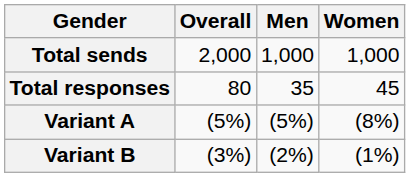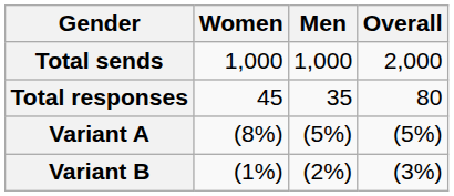 <table class="wikitable" style="text-align:right">
 <tr>
 <th>Gender</th>
+<th>Women</th>
+<th>Men</th>
 <th>Overall</th>
-<th>Men</th>
-<th>Women</th>
 </tr>
 <tr>
 <th>Total sends</th>
-<td>2,000</td>
 <td>1,000</td>
 <td>1,000</td>
+<td>2,000</td>
 </tr>
 <tr>
 <th>Total responses</th>
+<td>45</td>
+<td>35</td>
 <td>80</td>
-<td>35</td>
-<td>45</td>
 </tr>
 <tr>
 <th>Variant A</th>
+<td> (8%)</td>
 <td> (5%)</td>
 <td> (5%)</td>
-<td> (8%)</td>
 </tr>
 <tr>
 <th>Variant B</th>
+<td> (1%)</td>
+<td> (2%)</td>
 <td> (3%)</td>
-<td> (2%)</td>
-<td> (1%)</td>
 </tr>
 </table>
